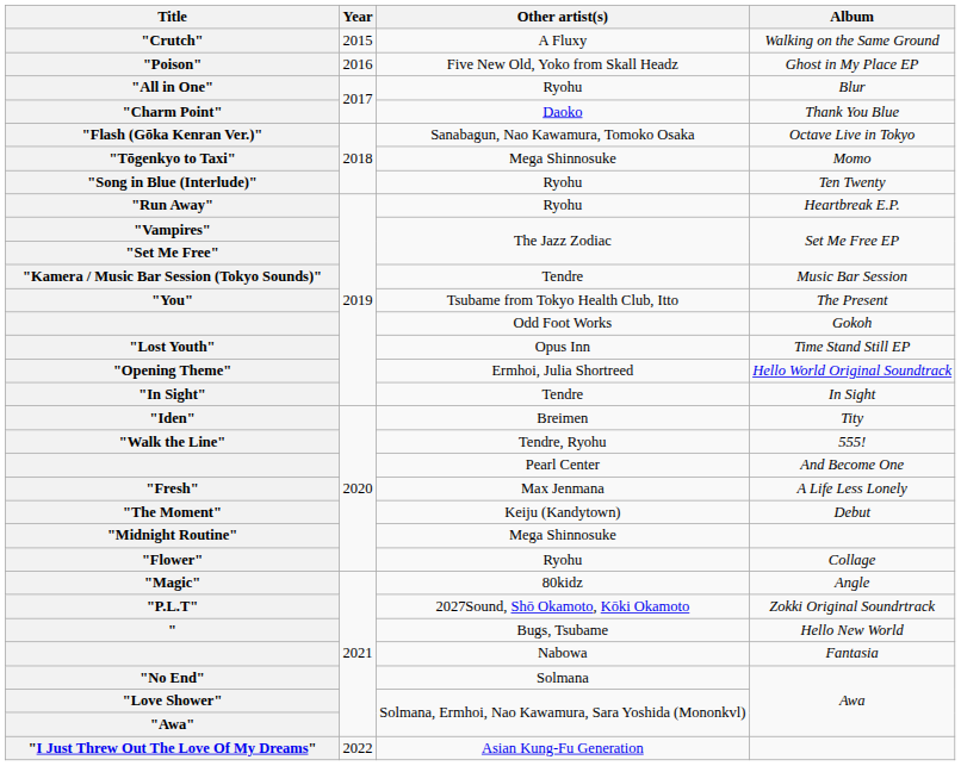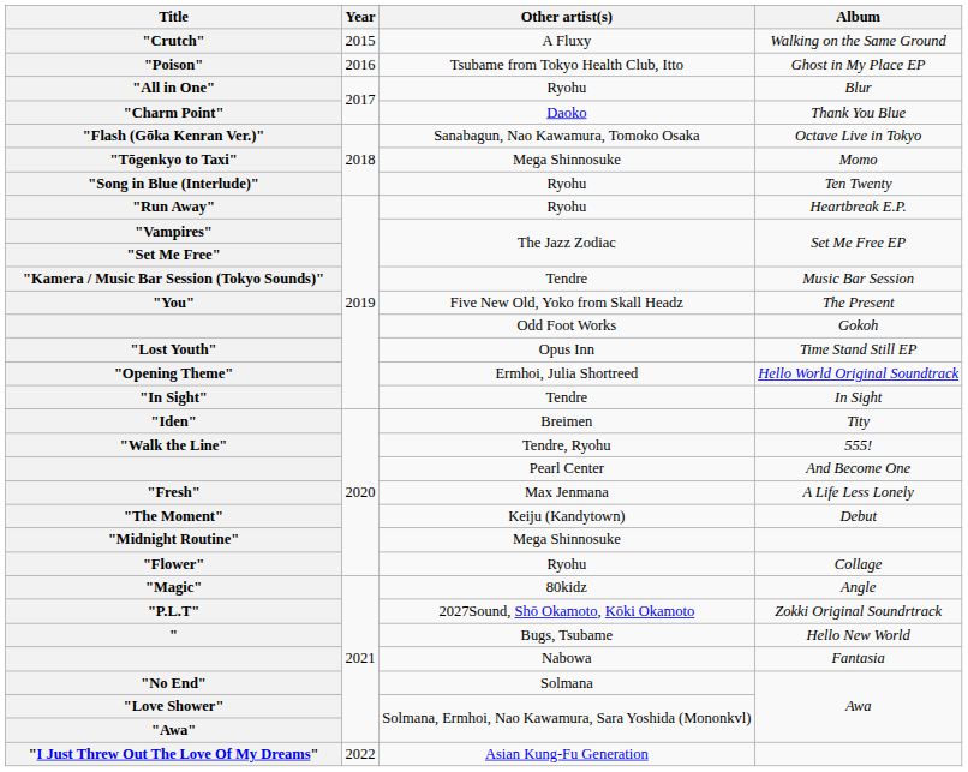 <table class="wikitable plainrowheaders" style="text-align:center;">
 <tr>
 <th scope="col" style="width:22em;">Title</th>
 <th scope="col">Year</th>
 <th scope="col">Other artist(s)</th>
 <th scope="col">Album</th>
 </tr>
 <tr>
 <th scope="row">"Crutch"</th>
 <td>2015</td>
 <td>A Fluxy</td>
 <td><em>Walking on the Same Ground</em></td>
 </tr>
 <tr>
 <th scope="row">"Poison"</th>
 <td>2016</td>
-<td>Five New Old, Yoko from Skall Headz</td>
+<td>Tsubame from Tokyo Health Club, Itto</td>
 <td><em>Ghost in My Place EP</em></td>
 </tr>
 <tr>
 <th scope="row">"All in One"</th>
 <td rowspan="2">2017</td>
 <td>Ryohu</td>
 <td><em>Blur</em></td>
 </tr>
 <tr>
 <th scope="row">"Charm Point"</th>
 <td><a href='#'>Daoko</a></td>
 <td><em>Thank You Blue</em></td>
 </tr>
 <tr>
 <th scope="row">"Flash (Gōka Kenran Ver.)"</th>
 <td rowspan="3">2018</td>
 <td>Sanabagun, Nao Kawamura, Tomoko Osaka</td>
 <td><em>Octave Live in Tokyo</em></td>
 </tr>
 <tr>
 <th scope="row">"Tōgenkyo to Taxi"</th>
 <td>Mega Shinnosuke</td>
 <td><em>Momo</em></td>
 </tr>
 <tr>
 <th scope="row">"Song in Blue (Interlude)"</th>
 <td>Ryohu</td>
 <td><em>Ten Twenty</em></td>
 </tr>
 <tr>
 <th scope="row">"Run Away"</th>
 <td rowspan="9">2019</td>
 <td>Ryohu</td>
 <td><em>Heartbreak E.P.</em></td>
 </tr>
 <tr>
 <th scope="row">"Vampires"</th>
 <td rowspan="2">The Jazz Zodiac</td>
 <td rowspan="2"><em>Set Me Free EP</em></td>
 </tr>
 <tr>
 <th scope="row">"Set Me Free"</th>
 </tr>
 <tr>
 <th scope="row">"Kamera / Music Bar Session (Tokyo Sounds)"</th>
 <td>Tendre</td>
 <td><em>Music Bar Session</em></td>
 </tr>
 <tr>
 <th scope="row">"You"</th>
-<td>Tsubame from Tokyo Health Club, Itto</td>
+<td>Five New Old, Yoko from Skall Headz</td>
 <td><em>The Present</em></td>
 </tr>
 <tr>
 <th scope="row"></th>
 <td>Odd Foot Works</td>
 <td><em>Gokoh</em></td>
 </tr>
 <tr>
 <th scope="row">"Lost Youth"</th>
 <td>Opus Inn</td>
 <td><em>Time Stand Still EP</em></td>
 </tr>
 <tr>
 <th scope="row">"Opening Theme"</th>
 <td>Ermhoi, Julia Shortreed</td>
 <td><em><a href='#'>Hello World Original Soundtrack</a></em></td>
 </tr>
 <tr>
 <th scope="row">"In Sight"</th>
 <td>Tendre</td>
 <td><em>In Sight</em></td>
 </tr>
 <tr>
 <th scope="row">"Iden"</th>
 <td rowspan="7">2020</td>
 <td>Breimen</td>
 <td><em>Tity</em></td>
 </tr>
 <tr>
 <th scope="row">"Walk the Line"</th>
 <td>Tendre, Ryohu</td>
 <td><em>555!</em></td>
 </tr>
 <tr>
 <th scope="row"></th>
 <td>Pearl Center</td>
 <td><em>And Become One</em></td>
 </tr>
 <tr>
 <th scope="row">"Fresh"</th>
 <td>Max Jenmana</td>
 <td><em>A Life Less Lonely</em></td>
 </tr>
 <tr>
 <th scope="row">"The Moment"</th>
 <td>Keiju (Kandytown)</td>
 <td><em>Debut</em></td>
 </tr>
 <tr>
 <th scope="row">"Midnight Routine"</th>
 <td>Mega Shinnosuke</td>
 <td></td>
 </tr>
 <tr>
 <th scope="row">"Flower"</th>
 <td>Ryohu</td>
 <td><em>Collage</em></td>
 </tr>
 <tr>
 <th scope="row">"Magic"</th>
 <td rowspan="7">2021</td>
 <td>80kidz</td>
 <td><em>Angle</em></td>
 </tr>
 <tr>
 <th scope="row">"P.L.T"</th>
 <td>2027Sound, <a href='#'>Shō Okamoto</a>, <a href='#'>Kōki Okamoto</a></td>
 <td><em>Zokki Original Soundrtrack</em></td>
 </tr>
 <tr>
 <th scope="row">"</th>
 <td>Bugs, Tsubame</td>
 <td><em>Hello New World</em></td>
 </tr>
 <tr>
 <th scope="row"></th>
 <td>Nabowa</td>
 <td><em>Fantasia</em></td>
 </tr>
 <tr>
 <th scope="row">"No End"</th>
 <td>Solmana</td>
 <td rowspan="3"><em>Awa</em></td>
 </tr>
 <tr>
 <th scope="row">"Love Shower"</th>
 <td rowspan="2">Solmana, Ermhoi, Nao Kawamura, Sara Yoshida (Mononkvl)</td>
 </tr>
 <tr>
 <th scope="row">"Awa"</th>
 </tr>
 <tr>
 <th scope="row">"<a href='#'>I Just Threw Out The Love Of My Dreams</a>"</th>
 <td>2022</td>
 <td><a href='#'>Asian Kung-Fu Generation</a></td>
 <td></td>
 </tr>
 </table>
